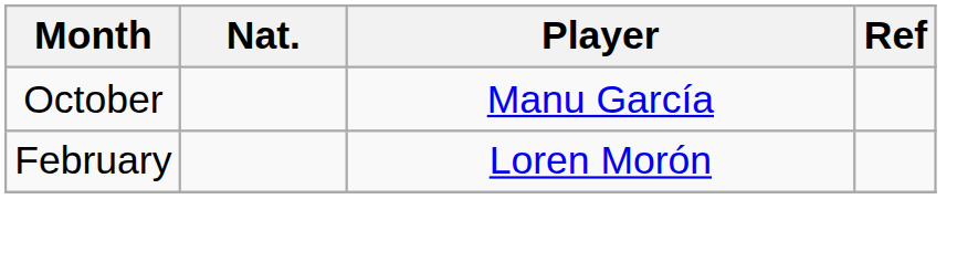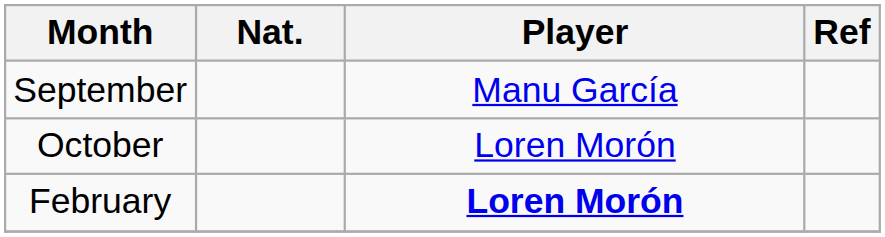 <table class="wikitable sortable" style="text-align: center;">
 <tr>
 <th>Month</th>
 <th width=60>Nat.</th>
 <th width=200>Player</th>
 <th>Ref</th>
 </tr>
 <tr>
-<td>October</td>
+<td>September</td>
 <td></td>
 <td><a href='#'>Manu García</a></td>
 <td></td>
 </tr>
 <tr>
-<td>February</td>
+<td>October</td>
 <td></td>
 <td><a href='#'>Loren Morón</a></td>
 <td></td>
 </tr>
 <tr>
+<td>February</td>
+<td></td>
+<td><strong><a href='#'>Loren Morón</a></strong></td>
+<td></td>
+</tr>
+<tr>
 </tr>
 </table>
